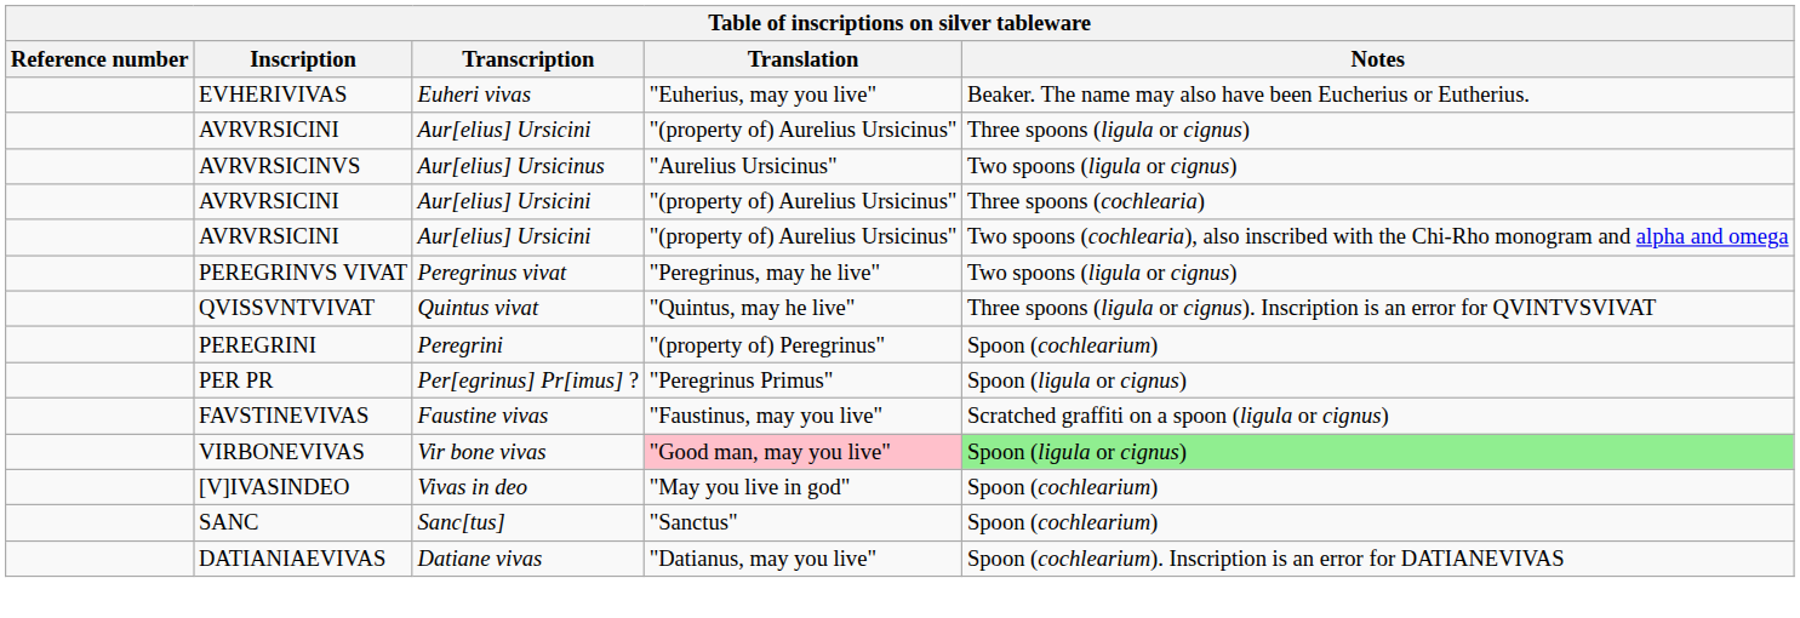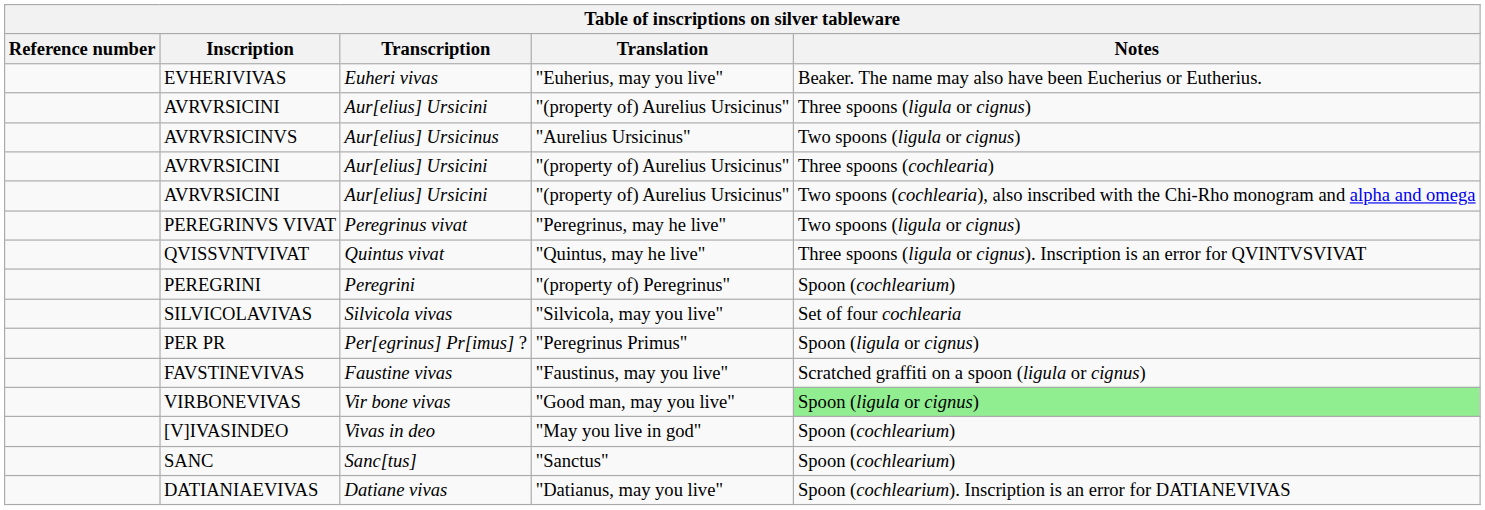 <table class="wikitable" style="margin-top:0;">
 <tr>
 <th colspan=5>Table of inscriptions on silver tableware</th>
 </tr>
 <tr>
 <th>Reference number</th>
 <th>Inscription</th>
 <th>Transcription</th>
 <th>Translation</th>
 <th>Notes</th>
 </tr>
 <tr>
 <td></td>
 <td>EVHERIVIVAS</td>
 <td><em>Euheri vivas</em></td>
 <td>"Euherius, may you live"</td>
 <td>Beaker. The name may also have been Eucherius or Eutherius.</td>
 </tr>
 <tr>
 <td></td>
 <td>AVRVRSICINI</td>
 <td><em>Aur[elius] Ursicini</em></td>
 <td>"(property of) Aurelius Ursicinus"</td>
 <td>Three spoons (<em>ligula</em> or <em>cignus</em>)</td>
 </tr>
 <tr>
 <td></td>
 <td>AVRVRSICINVS</td>
 <td><em>Aur[elius] Ursicinus</em></td>
 <td>"Aurelius Ursicinus"</td>
 <td>Two spoons (<em>ligula</em> or <em>cignus</em>)</td>
 </tr>
 <tr>
 <td></td>
 <td>AVRVRSICINI</td>
 <td><em>Aur[elius] Ursicini</em></td>
 <td>"(property of) Aurelius Ursicinus"</td>
 <td>Three spoons (<em>cochlearia</em>)</td>
 </tr>
 <tr>
 <td></td>
 <td>AVRVRSICINI</td>
 <td><em>Aur[elius] Ursicini</em></td>
 <td>"(property of) Aurelius Ursicinus"</td>
 <td>Two spoons (<em>cochlearia</em>), also inscribed with the Chi-Rho monogram and <a href='#'>alpha and omega</a></td>
 </tr>
 <tr>
 <td></td>
 <td>PEREGRINVS VIVAT</td>
 <td><em>Peregrinus vivat</em></td>
 <td>"Peregrinus, may he live"</td>
 <td>Two spoons (<em>ligula</em> or <em>cignus</em>)</td>
 </tr>
 <tr>
 <td></td>
 <td>QVISSVNTVIVAT</td>
 <td><em>Quintus vivat</em></td>
 <td>"Quintus, may he live"</td>
 <td>Three spoons (<em>ligula</em> or <em>cignus</em>). Inscription is an error for QVINTVSVIVAT</td>
 </tr>
 <tr>
 <td></td>
 <td>PEREGRINI</td>
 <td><em>Peregrini</em></td>
 <td>"(property of) Peregrinus"</td>
 <td>Spoon (<em>cochlearium</em>)</td>
 </tr>
 <tr>
 <td></td>
+<td>SILVICOLAVIVAS</td>
+<td><em>Silvicola vivas</em></td>
+<td>"Silvicola, may you live"</td>
+<td>Set of four <em>cochlearia</em></td>
+</tr>
+<tr>
+<td></td>
 <td>PER PR</td>
 <td><em>Per[egrinus] Pr[imus]</em> ?</td>
 <td>"Peregrinus Primus"</td>
 <td>Spoon (<em>ligula</em> or <em>cignus</em>)</td>
 </tr>
 <tr>
 <td></td>
 <td>FAVSTINEVIVAS</td>
 <td><em>Faustine vivas</em></td>
 <td>"Faustinus, may you live"</td>
 <td>Scratched graffiti on a spoon (<em>ligula</em> or <em>cignus</em>)</td>
 </tr>
 <tr>
 <td></td>
 <td>VIRBONEVIVAS</td>
 <td><em>Vir bone vivas</em></td>
-<td style="background: pink;">"Good man, may you live"</td>
+<td>"Good man, may you live"</td>
 <td style="background: lightgreen;">Spoon (<em>ligula</em> or <em>cignus</em>)</td>
 </tr>
 <tr>
 <td></td>
 <td>[V]IVASINDEO</td>
 <td><em>Vivas in deo</em></td>
 <td>"May you live in god"</td>
 <td>Spoon (<em>cochlearium</em>)</td>
 </tr>
 <tr>
 <td></td>
 <td>SANC</td>
 <td><em>Sanc[tus]</em></td>
 <td>"Sanctus"</td>
 <td>Spoon (<em>cochlearium</em>)</td>
 </tr>
 <tr>
 <td></td>
 <td>DATIANIAEVIVAS</td>
 <td><em>Datiane vivas</em></td>
 <td>"Datianus, may you live"</td>
 <td>Spoon (<em>cochlearium</em>). Inscription is an error for DATIANEVIVAS</td>
 </tr>
 </table>
